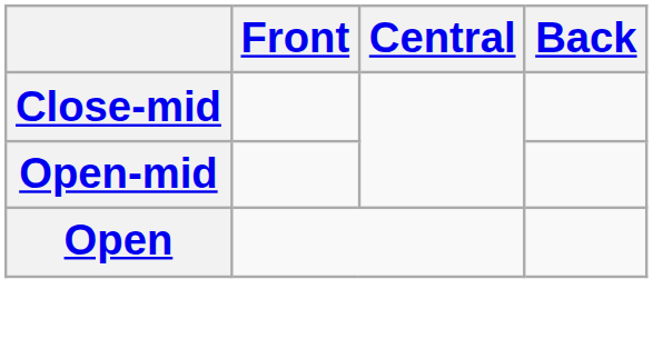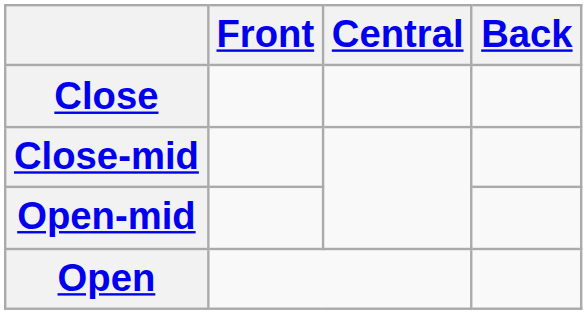 <table class="wikitable" style="text-align:center">
 <tr>
 <th></th>
 <th><a href='#'>Front</a></th>
 <th><a href='#'>Central</a></th>
 <th><a href='#'>Back</a></th>
+</tr>
+<tr>
+<th><a href='#'>Close</a></th>
+<td></td>
+<td></td>
+<td></td>
 </tr>
 <tr>
 <th><a href='#'>Close-mid</a></th>
 <td></td>
 <td rowspan="2"></td>
 <td></td>
 </tr>
 <tr>
 <th><a href='#'>Open-mid</a></th>
 <td></td>
 <td></td>
 </tr>
 <tr>
 <th><a href='#'>Open</a></th>
 <td colspan="2"></td>
 <td></td>
 </tr>
 </table>
